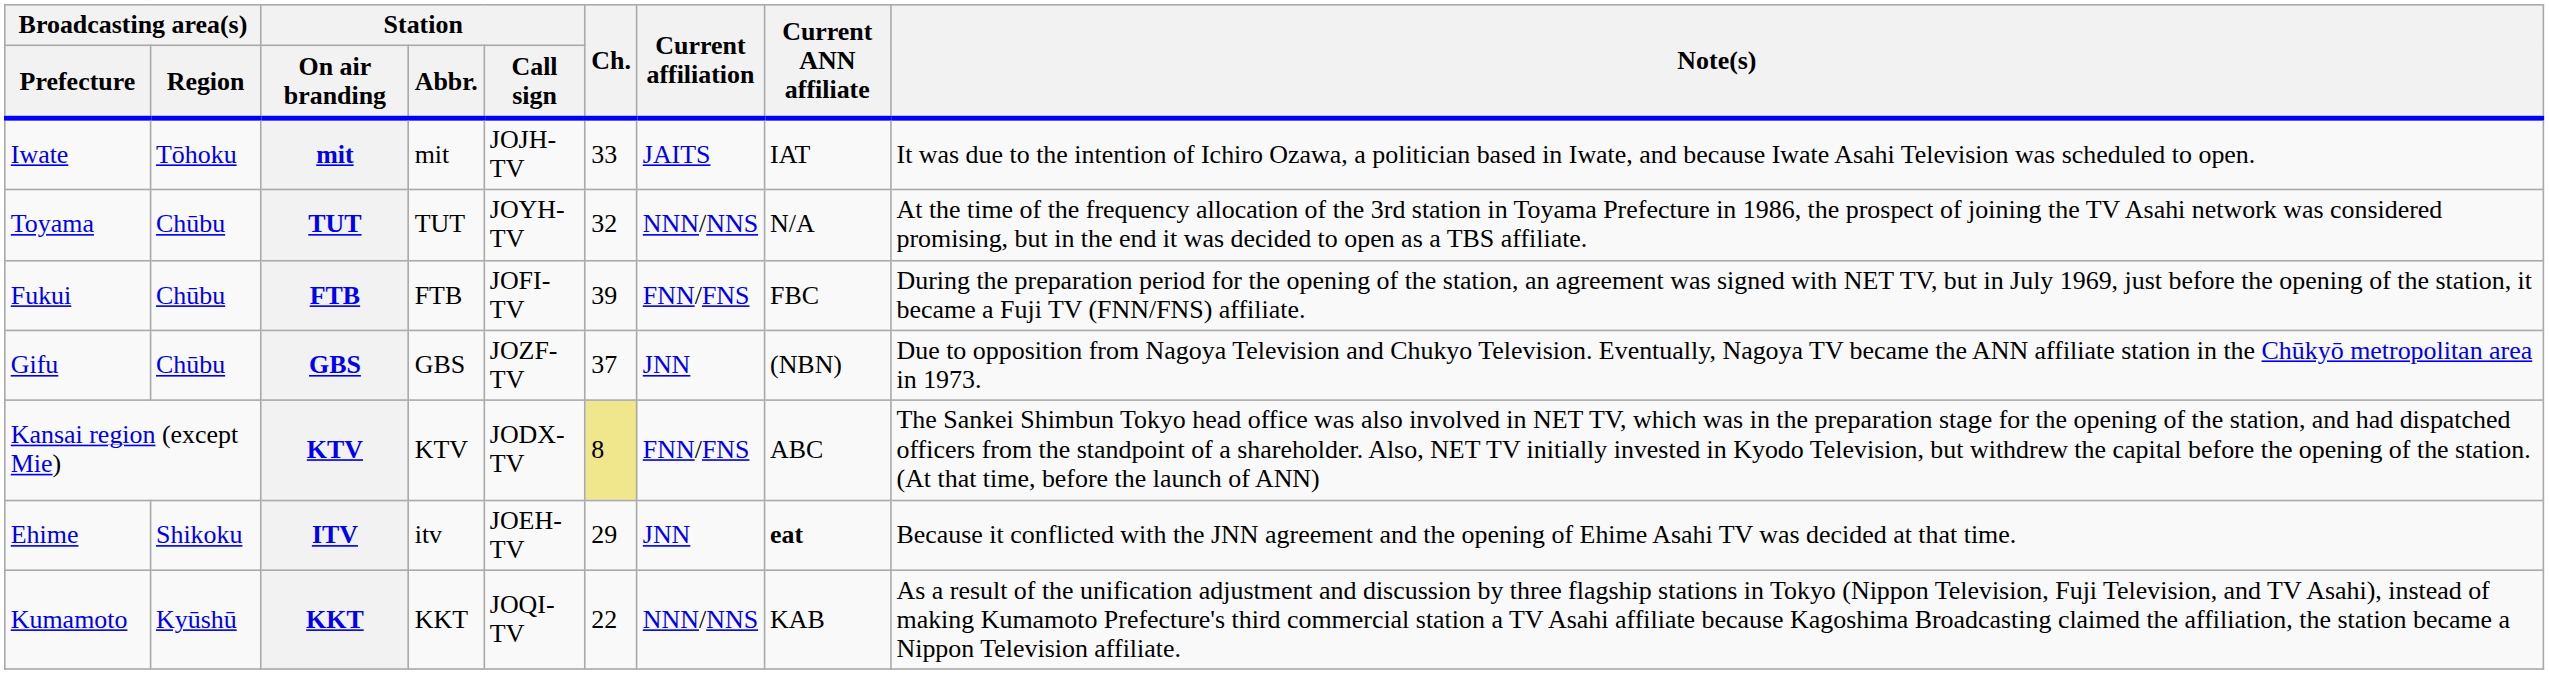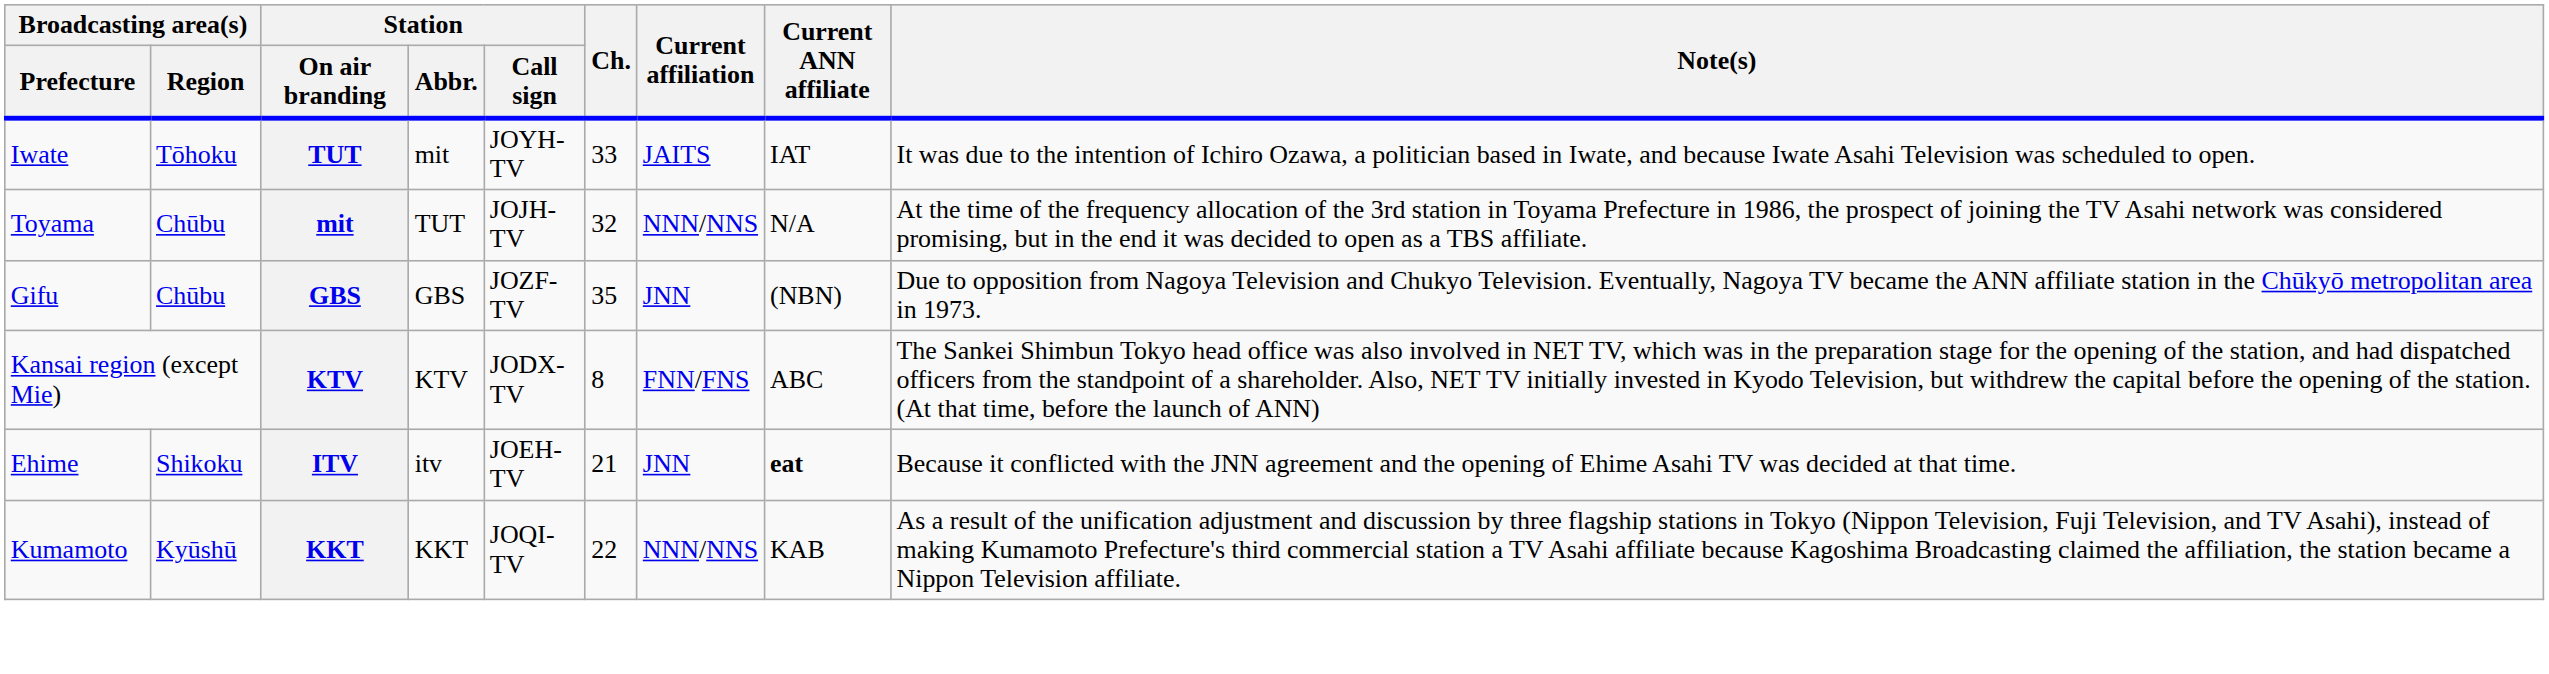 <table class="wikitable sortable">
 <tr>
 <th colspan="2">Broadcasting area(s)</th>
 <th colspan="3">Station</th>
 <th rowspan="2" style="border-bottom:3px solid blue;">Ch.</th>
 <th rowspan="2" style="border-bottom:3px solid blue;">Current<br>affiliation</th>
 <th rowspan="2" style="border-bottom:3px solid blue;">Current<br>ANN affiliate</th>
 <th rowspan="2" style="border-bottom:3px solid blue;" class="unsortable">Note(s)</th>
 </tr>
 <tr>
 <th style="border-bottom:3px solid blue;">Prefecture</th>
 <th style="border-bottom:3px solid blue;">Region</th>
 <th style="border-bottom:3px solid blue;">On air branding</th>
 <th style="border-bottom:3px solid blue;">Abbr.</th>
 <th style="border-bottom:3px solid blue;">Call sign</th>
 </tr>
 <tr>
 <td><a href='#'>Iwate</a></td>
 <td><a href='#'>Tōhoku</a></td>
-<th><a href='#'>mit</a></th>
+<th><a href='#'>TUT</a></th>
 <td>mit</td>
-<td>JOJH-TV</td>
+<td>JOYH-TV</td>
 <td>33</td>
 <td><a href='#'>JAITS</a></td>
 <td>IAT</td>
 <td>It was due to the intention of Ichiro Ozawa, a politician based in Iwate, and because Iwate Asahi Television was scheduled to open.</td>
 </tr>
 <tr>
 <td><a href='#'>Toyama</a></td>
 <td><a href='#'>Chūbu</a></td>
-<th><a href='#'>TUT</a></th>
+<th><a href='#'>mit</a></th>
 <td>TUT</td>
-<td>JOYH-TV</td>
+<td>JOJH-TV</td>
 <td>32</td>
 <td><a href='#'>NNN</a>/<a href='#'>NNS</a></td>
 <td>N/A</td>
 <td>At the time of the frequency allocation of the 3rd station in Toyama Prefecture in 1986, the prospect of joining the TV Asahi network was considered promising, but in the end it was decided to open as a TBS affiliate.</td>
-</tr>
-<tr>
-<td><a href='#'>Fukui</a></td>
-<td><a href='#'>Chūbu</a></td>
-<th><a href='#'>FTB</a></th>
-<td>FTB</td>
-<td>JOFI-TV</td>
-<td>39</td>
-<td><a href='#'>FNN</a>/<a href='#'>FNS</a></td>
-<td>FBC</td>
-<td>During the preparation period for the opening of the station, an agreement was signed with NET TV, but in July 1969, just before the opening of the station, it became a Fuji TV (FNN/FNS) affiliate.</td>
 </tr>
 <tr>
 <td><a href='#'>Gifu</a></td>
 <td><a href='#'>Chūbu</a></td>
 <th><a href='#'>GBS</a></th>
 <td>GBS</td>
 <td>JOZF-TV</td>
-<td>37</td>
+<td>35</td>
 <td><a href='#'>JNN</a></td>
 <td>(NBN)</td>
 <td>Due to opposition from Nagoya Television and Chukyo Television. Eventually, Nagoya TV became the ANN affiliate station in the <a href='#'>Chūkyō metropolitan area</a> in 1973.</td>
 </tr>
 <tr>
 <td colspan="2"><a href='#'>Kansai region</a> (except <a href='#'>Mie</a>)</td>
 <th><a href='#'>KTV</a></th>
 <td>KTV</td>
 <td>JODX-TV</td>
-<td style="background: khaki;">8</td>
+<td>8</td>
 <td><a href='#'>FNN</a>/<a href='#'>FNS</a></td>
 <td>ABC</td>
 <td>The Sankei Shimbun Tokyo head office was also involved in NET TV, which was in the preparation stage for the opening of the station, and had dispatched officers from the standpoint of a shareholder. Also, NET TV initially invested in Kyodo Television, but withdrew the capital before the opening of the station. (At that time, before the launch of ANN)</td>
 </tr>
 <tr>
 <td><a href='#'>Ehime</a></td>
 <td><a href='#'>Shikoku</a></td>
 <th><a href='#'>ITV</a></th>
 <td>itv</td>
 <td>JOEH-TV</td>
-<td>29</td>
+<td>21</td>
 <td><a href='#'>JNN</a></td>
 <td><strong>eat</strong></td>
 <td>Because it conflicted with the JNN agreement and the opening of Ehime Asahi TV was decided at that time.</td>
 </tr>
 <tr>
 <td><a href='#'>Kumamoto</a></td>
 <td><a href='#'>Kyūshū</a></td>
 <th><a href='#'>KKT</a></th>
 <td>KKT</td>
 <td>JOQI-TV</td>
 <td>22</td>
 <td><a href='#'>NNN</a>/<a href='#'>NNS</a></td>
 <td>KAB</td>
 <td>As a result of the unification adjustment and discussion by three flagship stations in Tokyo (Nippon Television, Fuji Television, and TV Asahi), instead of making Kumamoto Prefecture's third commercial station a TV Asahi affiliate because Kagoshima Broadcasting claimed the affiliation, the station became a Nippon Television affiliate.</td>
 </tr>
 </table>
